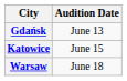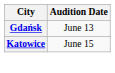 <table class="wikitable" style="font-size:90%; text-align:center">
 <tr>
 <th>City</th>
 <th>Audition Date</th>
 </tr>
 <tr>
 <th><a href='#'>Gdańsk</a></th>
 <td>June 13</td>
 </tr>
 <tr>
 <th><a href='#'>Katowice</a></th>
 <td>June 15</td>
 </tr>
-<tr>
-<th><a href='#'>Warsaw</a></th>
-<td>June 18</td>
-</tr>
 </table>
